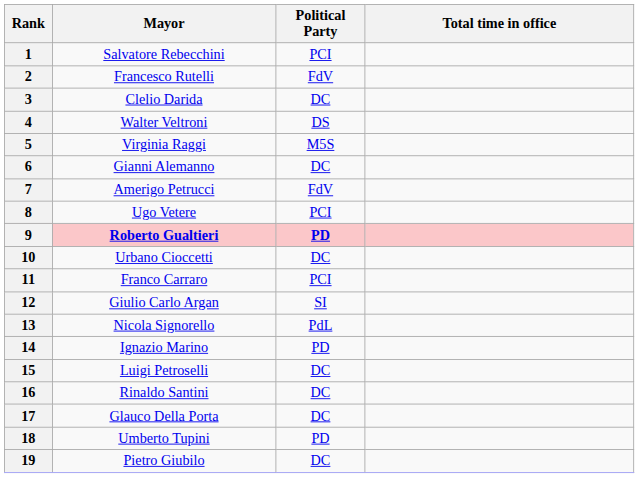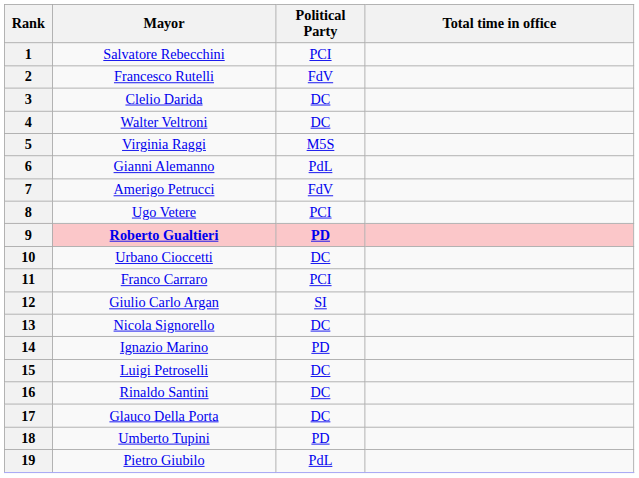 <table class="wikitable" style="text-align:center; width:56%; border:1px #AAAAFF solid">
 <tr>
 <th width=3%>Rank</th>
 <th width=25%>Mayor</th>
 <th width=10%>Political Party</th>
 <th width=30%>Total time in office</th>
 </tr>
 <tr>
 <th>1</th>
 <td><a href='#'>Salvatore Rebecchini</a></td>
 <td><a href='#'>PCI</a></td>
 <td></td>
 </tr>
 <tr>
 <th>2</th>
 <td><a href='#'>Francesco Rutelli</a></td>
 <td><a href='#'>FdV</a></td>
 <td></td>
 </tr>
 <tr>
 <th>3</th>
 <td><a href='#'>Clelio Darida</a></td>
 <td><a href='#'>DC</a></td>
 <td></td>
 </tr>
 <tr>
 <th>4</th>
 <td><a href='#'>Walter Veltroni</a></td>
-<td><a href='#'>DS</a></td>
+<td><a href='#'>DC</a></td>
 <td></td>
 </tr>
 <tr>
 <th>5</th>
 <td><a href='#'>Virginia Raggi</a></td>
 <td><a href='#'>M5S</a></td>
 <td></td>
 </tr>
 <tr>
 <th>6</th>
 <td><a href='#'>Gianni Alemanno</a></td>
-<td><a href='#'>DC</a></td>
+<td><a href='#'>PdL</a></td>
 <td></td>
 </tr>
 <tr>
 <th>7</th>
 <td><a href='#'>Amerigo Petrucci</a></td>
 <td><a href='#'>FdV</a></td>
 <td></td>
 </tr>
 <tr>
 <th>8</th>
 <td><a href='#'>Ugo Vetere</a></td>
 <td><a href='#'>PCI</a></td>
 <td></td>
 </tr>
 <tr bgcolor="#FBC7C9">
 <th>9</th>
 <td><strong><a href='#'>Roberto Gualtieri</a></strong></td>
 <td><strong><a href='#'>PD</a></strong></td>
 <td><strong></strong></td>
 </tr>
 <tr>
 <th>10</th>
 <td><a href='#'>Urbano Cioccetti</a></td>
 <td><a href='#'>DC</a></td>
 <td></td>
 </tr>
 <tr>
 <th>11</th>
 <td><a href='#'>Franco Carraro</a></td>
 <td><a href='#'>PCI</a></td>
 <td></td>
 </tr>
 <tr>
 <th>12</th>
 <td><a href='#'>Giulio Carlo Argan</a></td>
 <td><a href='#'>SI</a></td>
 <td></td>
 </tr>
 <tr>
 <th>13</th>
 <td><a href='#'>Nicola Signorello</a></td>
-<td><a href='#'>PdL</a></td>
+<td><a href='#'>DC</a></td>
 <td></td>
 </tr>
 <tr>
 <th>14</th>
 <td><a href='#'>Ignazio Marino</a></td>
 <td><a href='#'>PD</a></td>
 <td></td>
 </tr>
 <tr>
 <th>15</th>
 <td><a href='#'>Luigi Petroselli</a></td>
 <td><a href='#'>DC</a></td>
 <td></td>
 </tr>
 <tr>
 <th>16</th>
 <td><a href='#'>Rinaldo Santini</a></td>
 <td><a href='#'>DC</a></td>
 <td></td>
 </tr>
 <tr>
 <th>17</th>
 <td><a href='#'>Glauco Della Porta</a></td>
 <td><a href='#'>DC</a></td>
 <td></td>
 </tr>
 <tr>
 <th>18</th>
 <td><a href='#'>Umberto Tupini</a></td>
 <td><a href='#'>PD</a></td>
 <td></td>
 </tr>
 <tr>
 <th>19</th>
 <td><a href='#'>Pietro Giubilo</a></td>
-<td><a href='#'>DC</a></td>
+<td><a href='#'>PdL</a></td>
 <td></td>
 </tr>
 <tr>
 </tr>
 </table>
